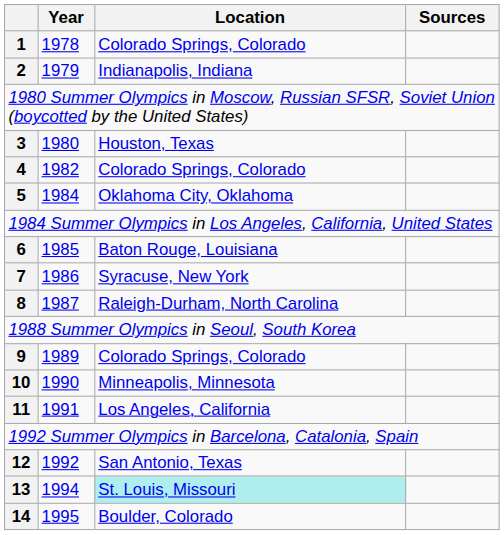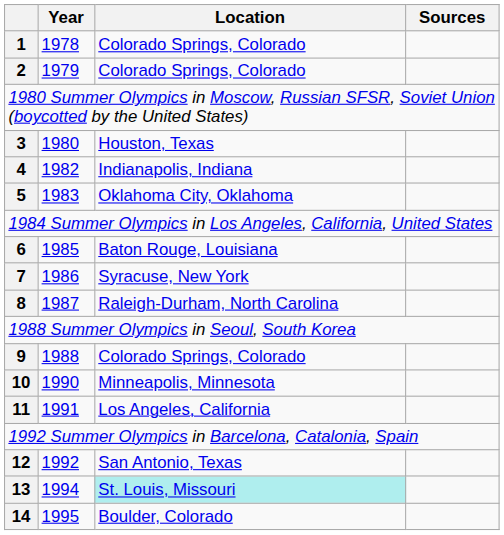 <table class="wikitable defaultcenter col3left">
 <tr>
 <th></th>
 <th>Year</th>
 <th>Location</th>
 <th>Sources</th>
 </tr>
 <tr>
 <th>1</th>
 <td><a href='#'>1978</a></td>
 <td><a href='#'>Colorado Springs, Colorado</a></td>
 <td></td>
 </tr>
 <tr>
 <th>2</th>
 <td><a href='#'>1979</a></td>
-<td><a href='#'>Indianapolis, Indiana</a></td>
+<td><a href='#'>Colorado Springs, Colorado</a></td>
 <td></td>
 </tr>
 <tr>
 <td colspan = 4><em><a href='#'>1980 Summer Olympics</a> in <a href='#'>Moscow</a>, <a href='#'>Russian SFSR</a>, <a href='#'>Soviet Union</a><br>(<a href='#'>boycotted</a> by the United States)</em></td>
 </tr>
 <tr>
 <th>3</th>
 <td><a href='#'>1980</a></td>
 <td><a href='#'>Houston, Texas</a></td>
 <td></td>
 </tr>
 <tr>
 <th>4</th>
 <td><a href='#'>1982</a></td>
-<td><a href='#'>Colorado Springs, Colorado</a></td>
+<td><a href='#'>Indianapolis, Indiana</a></td>
 <td></td>
 </tr>
 <tr>
 <th>5</th>
-<td><a href='#'>1984</a></td>
+<td><a href='#'>1983</a></td>
 <td><a href='#'>Oklahoma City, Oklahoma</a></td>
 <td></td>
 </tr>
 <tr>
 <td colspan = 4><em><a href='#'>1984 Summer Olympics</a> in <a href='#'>Los Angeles</a>, <a href='#'>California</a>, <a href='#'>United States</a></em></td>
 </tr>
 <tr>
 <th>6</th>
 <td><a href='#'>1985</a></td>
 <td><a href='#'>Baton Rouge, Louisiana</a></td>
 <td></td>
 </tr>
 <tr>
 <th>7</th>
 <td><a href='#'>1986</a></td>
 <td><a href='#'>Syracuse, New York</a></td>
 <td></td>
 </tr>
 <tr>
 <th>8</th>
 <td><a href='#'>1987</a></td>
 <td><a href='#'>Raleigh-Durham, North Carolina</a></td>
 <td></td>
 </tr>
 <tr>
 <td colspan = 4><em><a href='#'>1988 Summer Olympics</a> in <a href='#'>Seoul</a>, <a href='#'>South Korea</a></em></td>
 </tr>
 <tr>
 <th>9</th>
-<td><a href='#'>1989</a></td>
+<td><a href='#'>1988</a></td>
 <td><a href='#'>Colorado Springs, Colorado</a></td>
 <td></td>
 </tr>
 <tr>
 <th>10</th>
 <td><a href='#'>1990</a></td>
 <td><a href='#'>Minneapolis, Minnesota</a></td>
 <td></td>
 </tr>
 <tr>
 <th>11</th>
 <td><a href='#'>1991</a></td>
 <td><a href='#'>Los Angeles, California</a></td>
 <td></td>
 </tr>
 <tr>
 <td colspan = 4><em><a href='#'>1992 Summer Olympics</a> in <a href='#'>Barcelona</a>, <a href='#'>Catalonia</a>, <a href='#'>Spain</a></em></td>
 </tr>
 <tr>
 <th>12</th>
 <td><a href='#'>1992</a></td>
 <td><a href='#'>San Antonio, Texas</a></td>
 <td></td>
 </tr>
 <tr>
 <th>13</th>
 <td><a href='#'>1994</a></td>
 <td style="background: paleturquoise;"><a href='#'>St. Louis, Missouri</a></td>
 <td></td>
 </tr>
 <tr>
 <th>14</th>
 <td><a href='#'>1995</a></td>
 <td><a href='#'>Boulder, Colorado</a></td>
 <td></td>
 </tr>
 </table>
